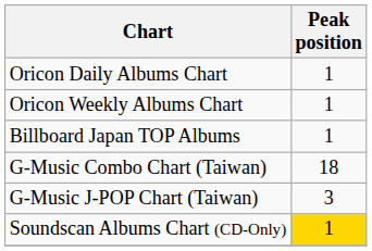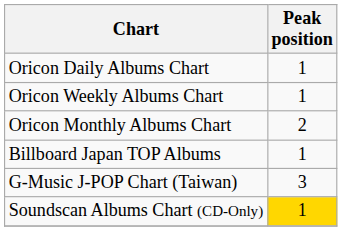 <table class="wikitable">
 <tr>
 <th align="center">Chart</th>
 <th align="center">Peak<br> position</th>
 </tr>
 <tr>
 <td align="left">Oricon Daily Albums Chart</td>
 <td align="center">1</td>
 </tr>
 <tr>
 <td align="left">Oricon Weekly Albums Chart</td>
 <td align="center">1</td>
 </tr>
 <tr>
+<td align="left">Oricon Monthly Albums Chart</td>
+<td align="center">2</td>
+</tr>
+<tr>
 <td align="left">Billboard Japan TOP Albums</td>
 <td align="center">1</td>
-</tr>
-<tr>
-<td align="left">G-Music Combo Chart (Taiwan)</td>
-<td align="center">18</td>
 </tr>
 <tr>
 <td align="left">G-Music J-POP Chart (Taiwan)</td>
 <td align="center">3</td>
 </tr>
 <tr>
 <td align="left">Soundscan Albums Chart <small>(CD-Only)</small></td>
 <td align="center" style="background: gold;">1</td>
 </tr>
 <tr>
 </tr>
 </table>
